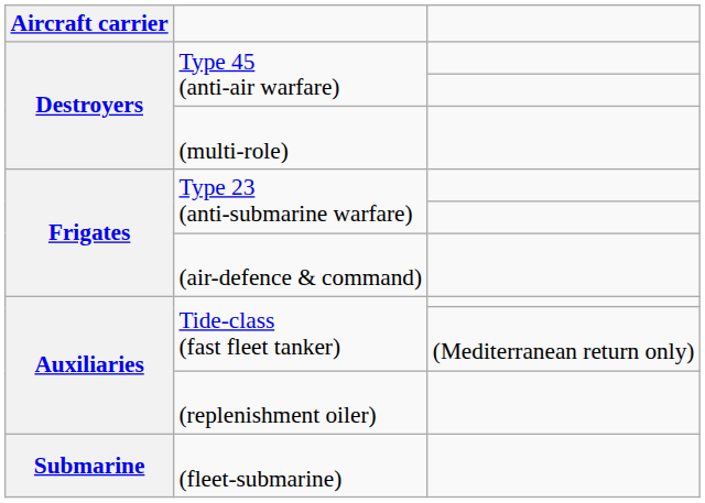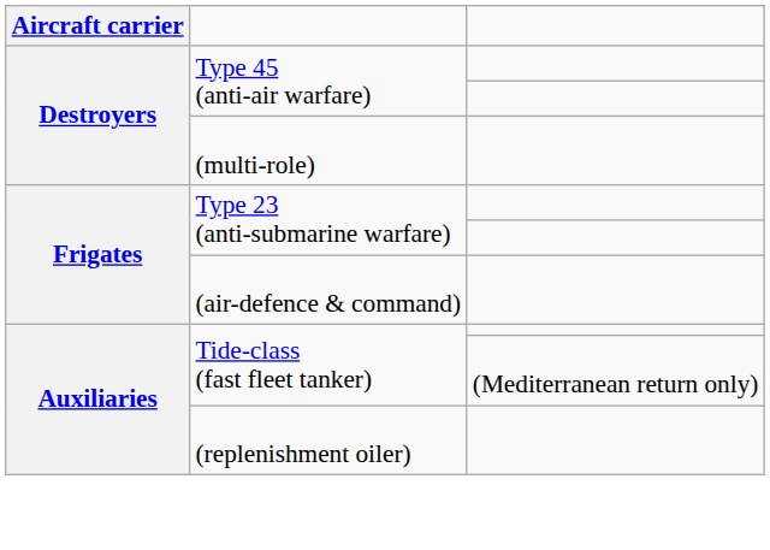 <table class="wikitable">
 <tr>
 <th><a href='#'>Aircraft carrier</a></th>
 <td></td>
 <td></td>
 </tr>
 <tr>
 <th rowspan="3"><a href='#'>Destroyers</a></th>
 <td rowspan="2"><a href='#'>Type 45</a><br>(anti-air warfare)</td>
 <td></td>
 </tr>
 <tr>
 <td></td>
 </tr>
 <tr>
 <td><br>(multi-role)</td>
 <td></td>
 </tr>
 <tr>
 <th rowspan="3"><a href='#'>Frigates</a></th>
 <td rowspan="2"><a href='#'>Type 23</a><br>(anti-submarine warfare)</td>
 <td></td>
 </tr>
 <tr>
 <td></td>
 </tr>
 <tr>
 <td><br>(air-defence & command)</td>
 <td></td>
 </tr>
 <tr>
 <th rowspan="3"><a href='#'>Auxiliaries</a></th>
 <td rowspan="2"><a href='#'>Tide-class</a><br>(fast fleet tanker)</td>
 <td></td>
 </tr>
 <tr>
 <td><br>(Mediterranean return only)</td>
 </tr>
 <tr>
 <td><br>(replenishment oiler)</td>
 <td></td>
 </tr>
-<tr>
-<th><a href='#'>Submarine</a></th>
-<td><br>(fleet-submarine)</td>
-<td></td>
-</tr>
 </table>
